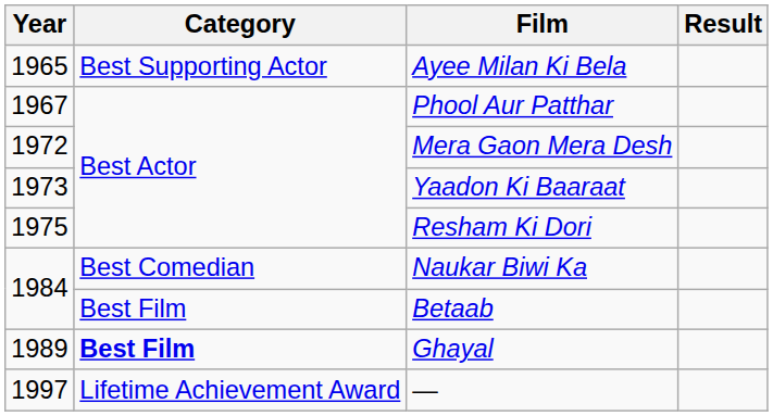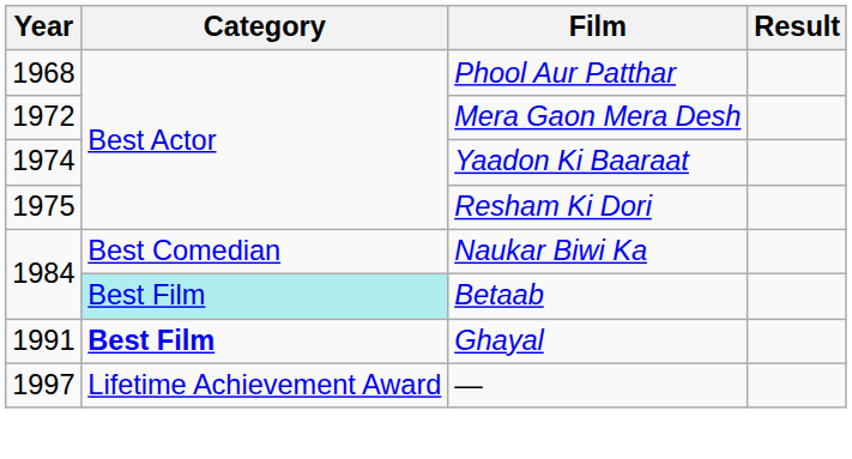 <table class="wikitable sortable">
 <tr>
 <th>Year</th>
 <th>Category</th>
 <th>Film</th>
 <th>Result</th>
 </tr>
 <tr>
-<td>1965</td>
-<td><a href='#'>Best Supporting Actor</a></td>
-<td><em><a href='#'>Ayee Milan Ki Bela</a></em></td>
-<td></td>
-</tr>
-<tr>
-<td>1967</td>
+<td>1968</td>
 <td rowspan="4"><a href='#'>Best Actor</a></td>
 <td><em><a href='#'>Phool Aur Patthar</a></em></td>
 <td></td>
 </tr>
 <tr>
 <td>1972</td>
 <td><em><a href='#'>Mera Gaon Mera Desh</a></em></td>
 <td></td>
 </tr>
 <tr>
-<td>1973</td>
+<td>1974</td>
 <td><em><a href='#'>Yaadon Ki Baaraat</a></em></td>
 <td></td>
 </tr>
 <tr>
 <td>1975</td>
 <td><em><a href='#'>Resham Ki Dori</a></em></td>
 <td></td>
 </tr>
 <tr>
 <td rowspan="2">1984</td>
 <td><a href='#'>Best Comedian</a></td>
 <td><em><a href='#'>Naukar Biwi Ka</a> </em></td>
 <td></td>
 </tr>
 <tr>
-<td><a href='#'>Best Film</a></td>
+<td style="background: paleturquoise;"><a href='#'>Best Film</a></td>
 <td><em><a href='#'>Betaab</a></em></td>
 <td></td>
 </tr>
 <tr>
-<td>1989</td>
+<td>1991</td>
 <td><strong><a href='#'>Best Film</a></strong></td>
 <td><em><a href='#'>Ghayal</a> </em></td>
 <td></td>
 </tr>
 <tr>
 <td>1997</td>
 <td><a href='#'>Lifetime Achievement Award</a></td>
 <td>—</td>
 <td></td>
 </tr>
 </table>
